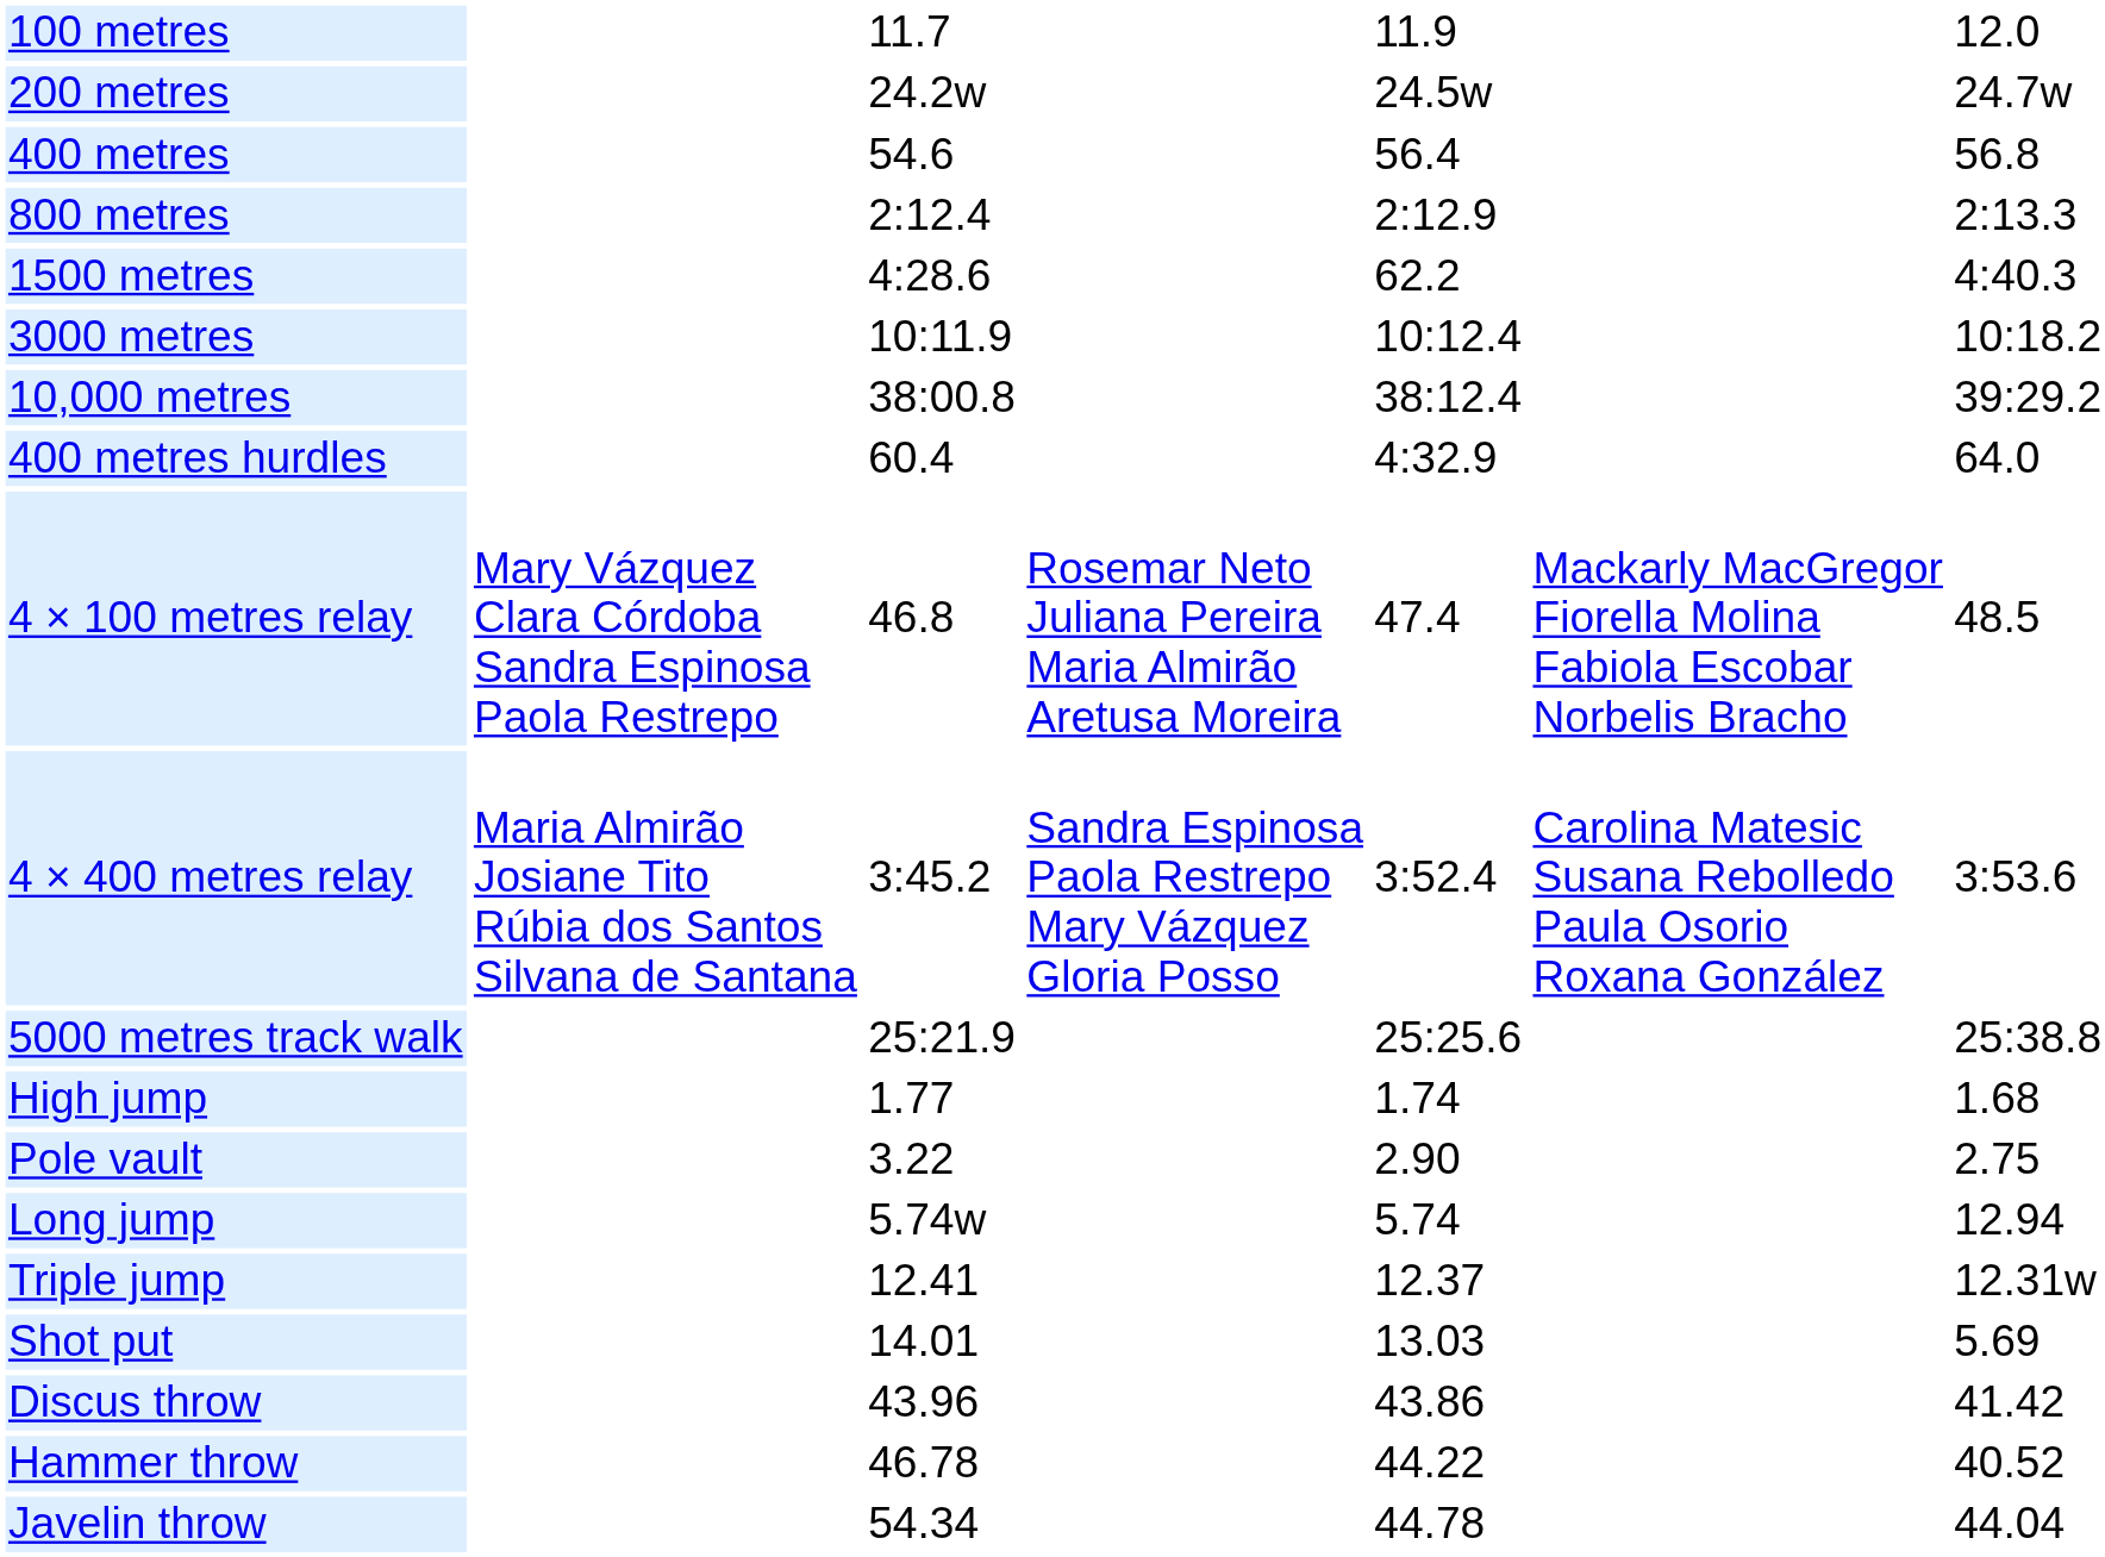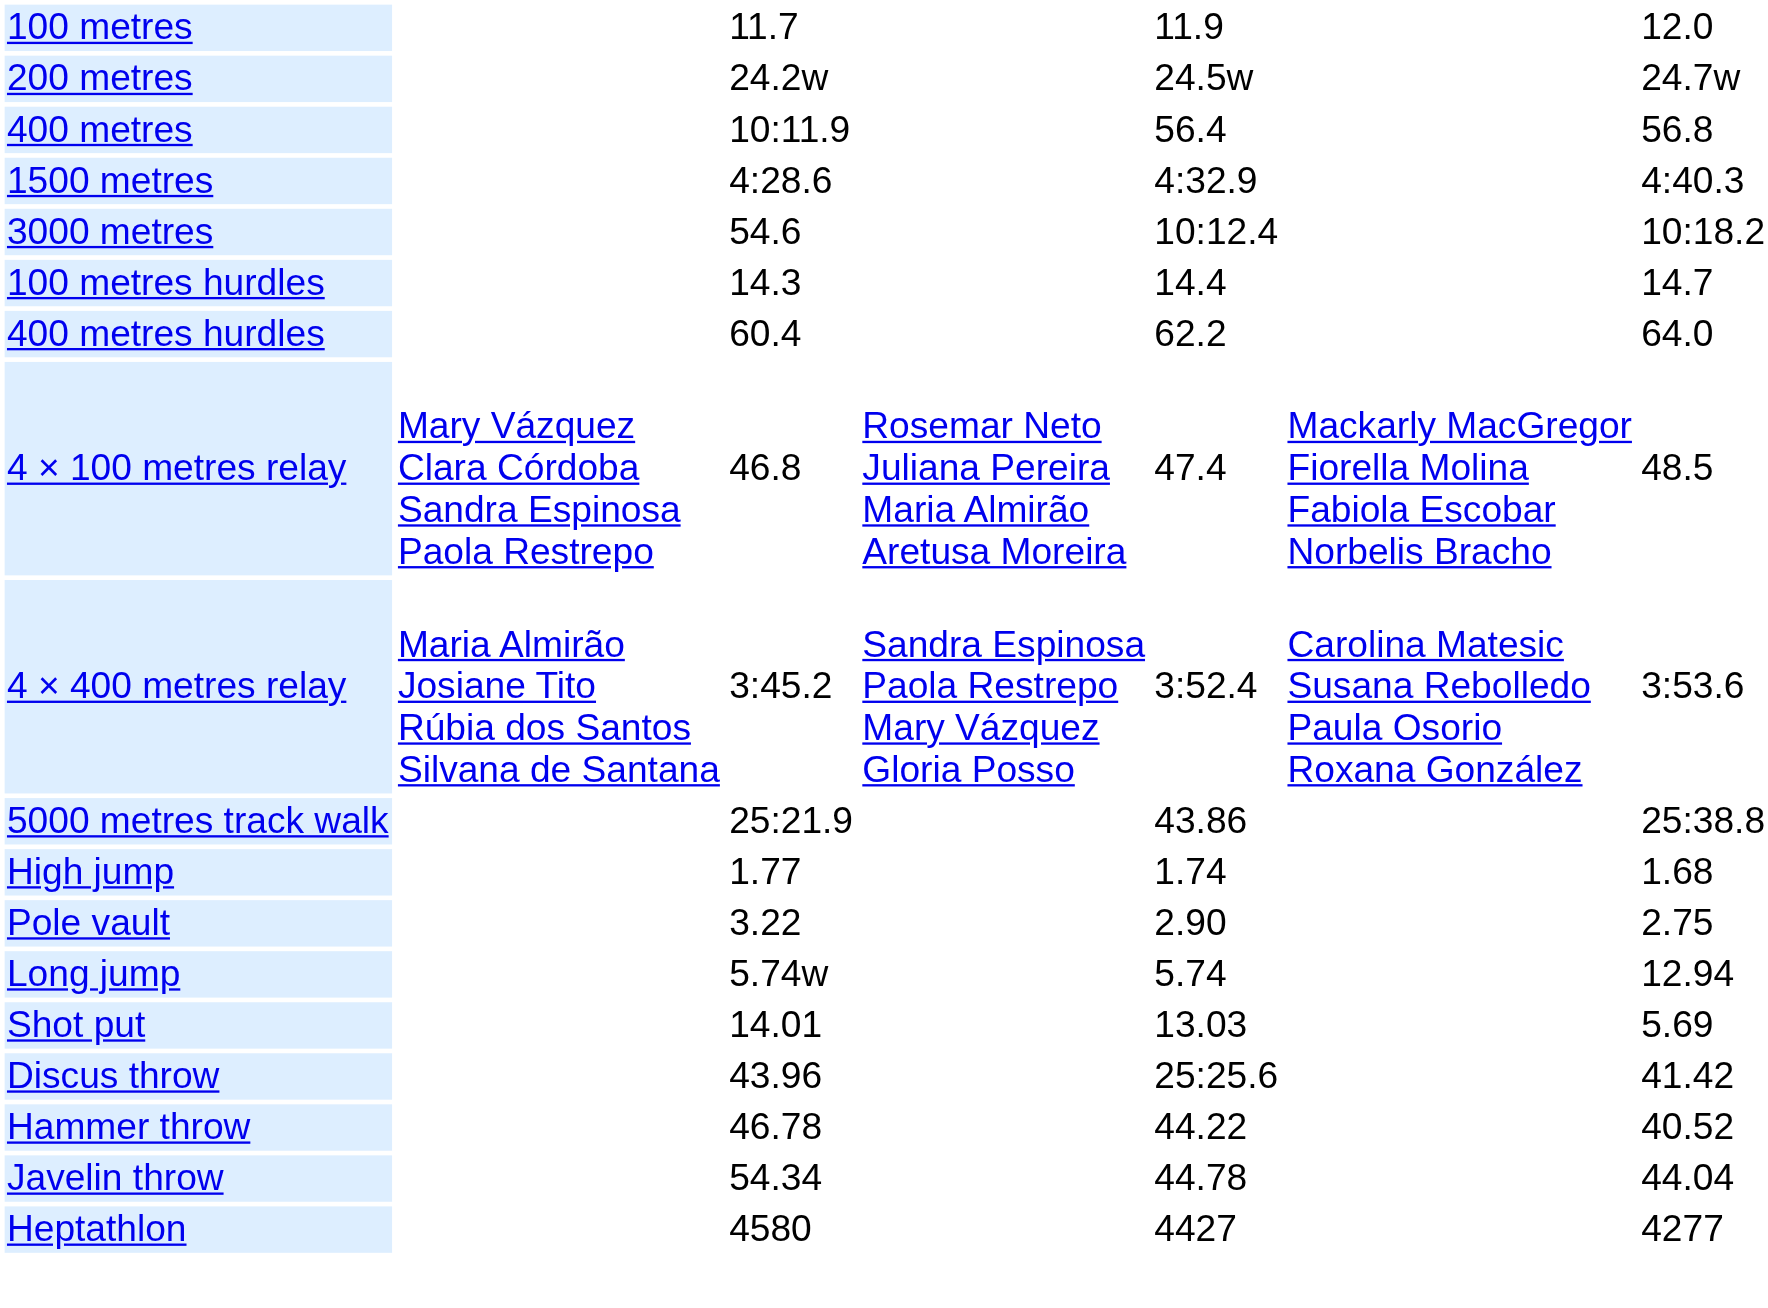 <table>
 <tr>
 <td bgcolor = DDEEFF><a href='#'>100 metres</a></td>
 <td></td>
 <td>11.7</td>
 <td></td>
 <td>11.9</td>
 <td></td>
 <td>12.0</td>
 </tr>
 <tr>
 <td bgcolor = DDEEFF><a href='#'>200 metres</a></td>
 <td></td>
 <td>24.2w</td>
 <td></td>
 <td>24.5w</td>
 <td></td>
 <td>24.7w</td>
 </tr>
 <tr>
 <td bgcolor = DDEEFF><a href='#'>400 metres</a></td>
 <td></td>
-<td>54.6</td>
+<td>10:11.9</td>
 <td></td>
 <td>56.4</td>
 <td></td>
 <td>56.8</td>
 </tr>
 <tr>
-<td bgcolor = DDEEFF><a href='#'>800 metres</a></td>
-<td></td>
-<td>2:12.4</td>
-<td></td>
-<td>2:12.9</td>
-<td></td>
-<td>2:13.3</td>
-</tr>
-<tr>
 <td bgcolor = DDEEFF><a href='#'>1500 metres</a></td>
 <td></td>
 <td>4:28.6</td>
 <td></td>
-<td>62.2</td>
+<td>4:32.9</td>
 <td></td>
 <td>4:40.3</td>
 </tr>
 <tr>
 <td bgcolor = DDEEFF><a href='#'>3000 metres</a></td>
 <td></td>
-<td>10:11.9</td>
+<td>54.6</td>
 <td></td>
 <td>10:12.4</td>
 <td></td>
 <td>10:18.2</td>
 </tr>
 <tr>
-<td bgcolor = DDEEFF><a href='#'>10,000 metres</a></td>
+<td bgcolor = DDEEFF><a href='#'>100 metres hurdles</a></td>
 <td></td>
-<td>38:00.8</td>
+<td>14.3</td>
 <td></td>
-<td>38:12.4</td>
+<td>14.4</td>
 <td></td>
-<td>39:29.2</td>
+<td>14.7</td>
 </tr>
 <tr>
 <td bgcolor = DDEEFF><a href='#'>400 metres hurdles</a></td>
 <td></td>
 <td>60.4</td>
 <td></td>
-<td>4:32.9</td>
+<td>62.2</td>
 <td></td>
 <td>64.0</td>
 </tr>
 <tr>
 <td bgcolor = DDEEFF><a href='#'>4 × 100 metres relay</a></td>
 <td><br><a href='#'>Mary Vázquez</a><br><a href='#'>Clara Córdoba</a><br><a href='#'>Sandra Espinosa</a><br><a href='#'>Paola Restrepo</a></td>
 <td>46.8</td>
 <td><br><a href='#'>Rosemar Neto</a><br><a href='#'>Juliana Pereira</a><br><a href='#'>Maria Almirão</a><br><a href='#'>Aretusa Moreira</a></td>
 <td>47.4</td>
 <td><br><a href='#'>Mackarly MacGregor</a><br><a href='#'>Fiorella Molina</a><br><a href='#'>Fabiola Escobar</a><br><a href='#'>Norbelis Bracho</a></td>
 <td>48.5</td>
 </tr>
 <tr>
 <td bgcolor = DDEEFF><a href='#'>4 × 400 metres relay</a></td>
 <td><br><a href='#'>Maria Almirão</a><br><a href='#'>Josiane Tito</a><br><a href='#'>Rúbia dos Santos</a><br><a href='#'>Silvana de Santana</a></td>
 <td>3:45.2</td>
 <td><br><a href='#'>Sandra Espinosa</a><br><a href='#'>Paola Restrepo</a><br><a href='#'>Mary Vázquez</a><br><a href='#'>Gloria Posso</a></td>
 <td>3:52.4</td>
 <td><br><a href='#'>Carolina Matesic</a><br><a href='#'>Susana Rebolledo</a><br><a href='#'>Paula Osorio</a><br><a href='#'>Roxana González</a></td>
 <td>3:53.6</td>
 </tr>
 <tr>
 <td bgcolor = DDEEFF><a href='#'>5000 metres track walk</a></td>
 <td></td>
 <td>25:21.9</td>
 <td></td>
-<td>25:25.6</td>
+<td>43.86</td>
 <td></td>
 <td>25:38.8</td>
 </tr>
 <tr>
 <td bgcolor = DDEEFF><a href='#'>High jump</a></td>
 <td></td>
 <td>1.77</td>
 <td></td>
 <td>1.74</td>
 <td></td>
 <td>1.68</td>
 </tr>
 <tr>
 <td bgcolor = DDEEFF><a href='#'>Pole vault</a></td>
 <td></td>
 <td>3.22</td>
 <td></td>
 <td>2.90</td>
 <td></td>
 <td>2.75</td>
 </tr>
 <tr>
 <td bgcolor = DDEEFF><a href='#'>Long jump</a></td>
 <td></td>
 <td>5.74w</td>
 <td></td>
 <td>5.74</td>
 <td></td>
 <td>12.94</td>
 </tr>
 <tr>
-<td bgcolor = DDEEFF><a href='#'>Triple jump</a></td>
-<td></td>
-<td>12.41</td>
-<td></td>
-<td>12.37</td>
-<td></td>
-<td>12.31w</td>
-</tr>
-<tr>
 <td bgcolor = DDEEFF><a href='#'>Shot put</a></td>
 <td></td>
 <td>14.01</td>
 <td></td>
 <td>13.03</td>
 <td></td>
 <td>5.69</td>
 </tr>
 <tr>
 <td bgcolor = DDEEFF><a href='#'>Discus throw</a></td>
 <td></td>
 <td>43.96</td>
 <td></td>
-<td>43.86</td>
+<td>25:25.6</td>
 <td></td>
 <td>41.42</td>
 </tr>
 <tr>
 <td bgcolor = DDEEFF><a href='#'>Hammer throw</a></td>
 <td></td>
 <td>46.78</td>
 <td></td>
 <td>44.22</td>
 <td></td>
 <td>40.52</td>
 </tr>
 <tr>
 <td bgcolor = DDEEFF><a href='#'>Javelin throw</a></td>
 <td></td>
 <td>54.34</td>
 <td></td>
 <td>44.78</td>
 <td></td>
 <td>44.04</td>
 </tr>
+<tr>
+<td bgcolor = DDEEFF><a href='#'>Heptathlon</a></td>
+<td></td>
+<td>4580</td>
+<td></td>
+<td>4427</td>
+<td></td>
+<td>4277</td>
+</tr>
 </table>
